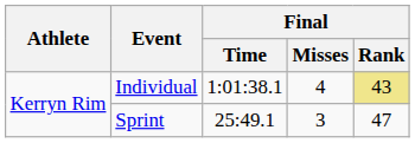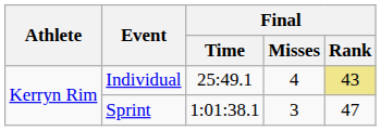 <table class="wikitable" style="font-size:90%">
 <tr>
 <th rowspan="2">Athlete</th>
 <th rowspan="2">Event</th>
 <th colspan="3">Final</th>
 </tr>
 <tr>
 <th>Time</th>
 <th>Misses</th>
 <th>Rank</th>
 </tr>
 <tr align="center">
 <td align="left" rowspan=2><a href='#'>Kerryn Rim</a></td>
 <td align="left"><a href='#'>Individual</a></td>
-<td>1:01:38.1</td>
+<td>25:49.1</td>
 <td>4</td>
 <td style="background: khaki;">43</td>
 </tr>
 <tr align="center">
 <td align="left"><a href='#'>Sprint</a></td>
-<td>25:49.1</td>
+<td>1:01:38.1</td>
 <td>3</td>
 <td>47</td>
 </tr>
 </table>
